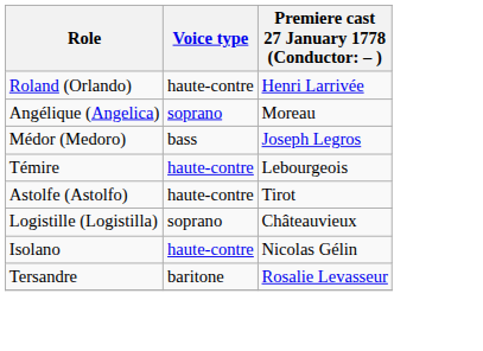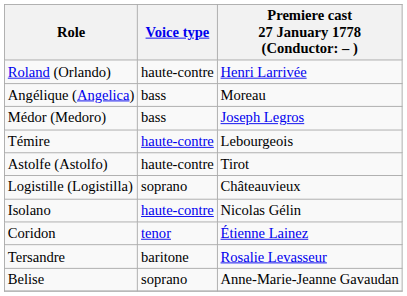 <table class="wikitable">
 <tr>
 <th>Role</th>
 <th><a href='#'>Voice type</a></th>
 <th>Premiere cast<br>27 January 1778<br>(Conductor: – )</th>
 </tr>
 <tr>
 <td><a href='#'>Roland</a> (Orlando)</td>
 <td>haute-contre</td>
 <td><a href='#'>Henri Larrivée</a></td>
 </tr>
 <tr>
 <td>Angélique (<a href='#'>Angelica</a>)</td>
-<td><a href='#'>soprano</a></td>
+<td>bass</td>
 <td>Moreau</td>
 </tr>
 <tr>
 <td>Médor (Medoro)</td>
 <td>bass</td>
 <td><a href='#'>Joseph Legros</a></td>
 </tr>
 <tr>
 <td>Témire</td>
 <td><a href='#'>haute-contre</a></td>
 <td>Lebourgeois</td>
 </tr>
 <tr>
 <td>Astolfe (Astolfo)</td>
 <td>haute-contre</td>
 <td>Tirot</td>
 </tr>
 <tr>
 <td>Logistille (Logistilla)</td>
 <td>soprano</td>
 <td>Châteauvieux</td>
 </tr>
 <tr>
 <td>Isolano</td>
 <td><a href='#'>haute-contre</a></td>
 <td>Nicolas Gélin</td>
 </tr>
 <tr>
+<td>Coridon</td>
+<td><a href='#'>tenor</a></td>
+<td><a href='#'>Étienne Lainez</a></td>
+</tr>
+<tr>
 <td>Tersandre</td>
 <td>baritone</td>
 <td><a href='#'>Rosalie Levasseur</a></td>
 </tr>
 <tr>
+<td>Belise</td>
+<td>soprano</td>
+<td>Anne-Marie-Jeanne Gavaudan</td>
+</tr>
+<tr>
 </tr>
 </table>
